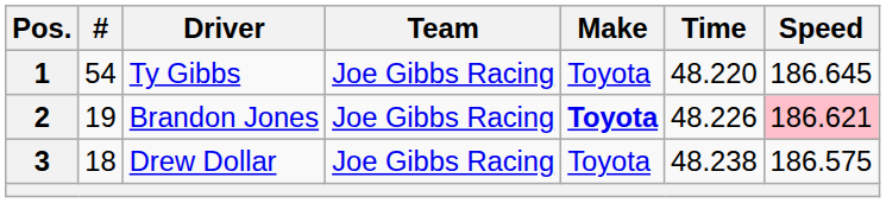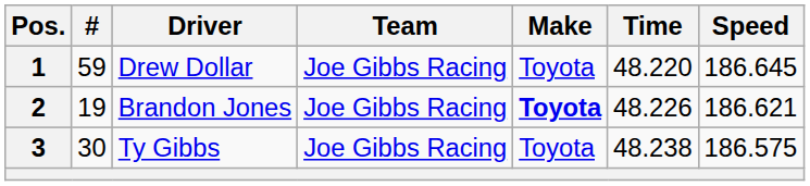 <table class="wikitable" style="font-size:95%">
 <tr>
 <th>Pos.</th>
 <th>#</th>
 <th>Driver</th>
 <th>Team</th>
 <th>Make</th>
 <th>Time</th>
 <th>Speed</th>
 </tr>
 <tr>
 <th>1</th>
-<td>54</td>
-<td><a href='#'>Ty Gibbs</a></td>
+<td>59</td>
+<td><a href='#'>Drew Dollar</a></td>
 <td><a href='#'>Joe Gibbs Racing</a></td>
 <td><a href='#'>Toyota</a></td>
 <td>48.220</td>
 <td>186.645</td>
 </tr>
 <tr>
 <th>2</th>
 <td>19</td>
 <td><a href='#'>Brandon Jones</a></td>
 <td><a href='#'>Joe Gibbs Racing</a></td>
 <td><strong><a href='#'>Toyota</a></strong></td>
 <td>48.226</td>
-<td style="background: pink;">186.621</td>
+<td>186.621</td>
 </tr>
 <tr>
 <th>3</th>
-<td>18</td>
-<td><a href='#'>Drew Dollar</a></td>
+<td>30</td>
+<td><a href='#'>Ty Gibbs</a></td>
 <td><a href='#'>Joe Gibbs Racing</a></td>
 <td><a href='#'>Toyota</a></td>
 <td>48.238</td>
 <td>186.575</td>
 </tr>
 <tr>
 <th colspan="7"></th>
 </tr>
 </table>
